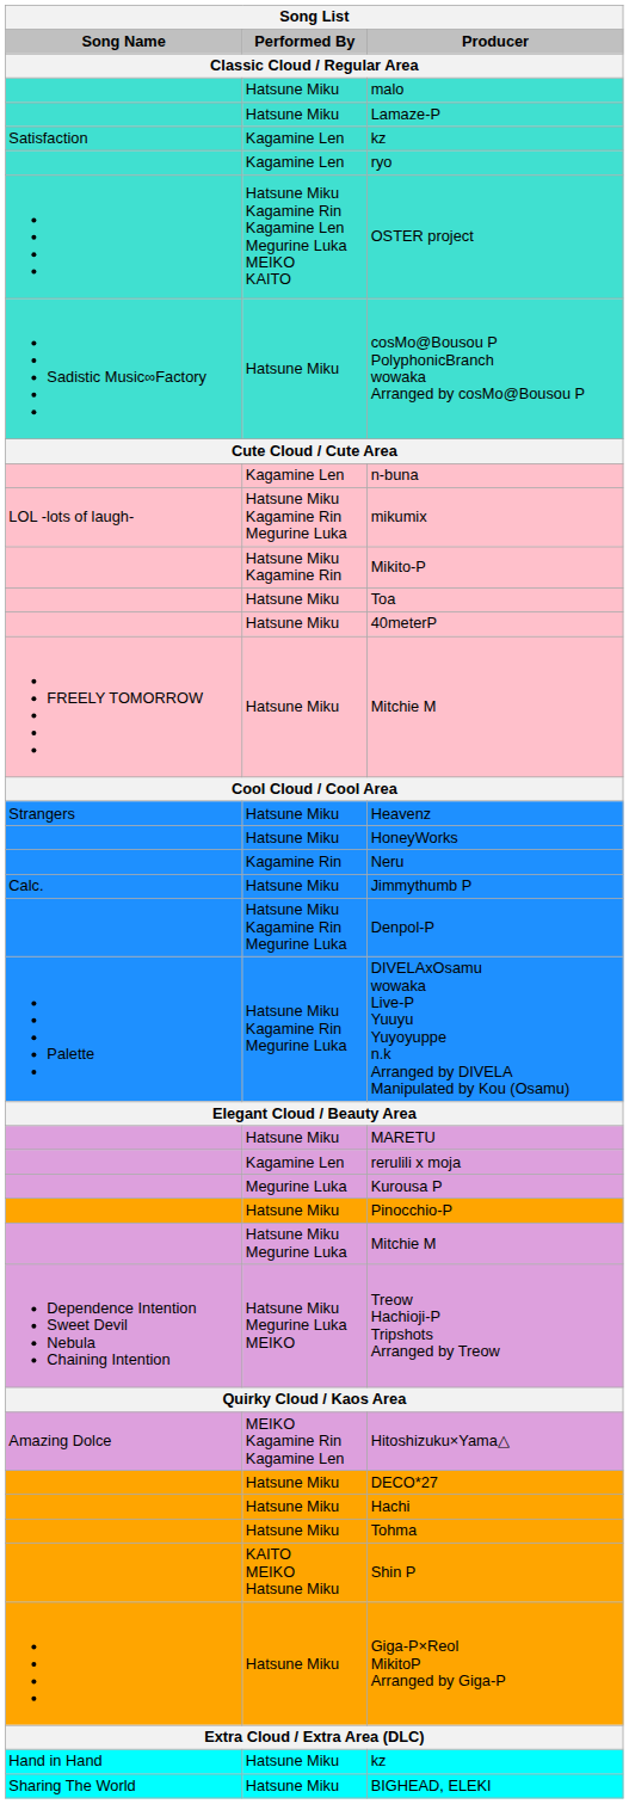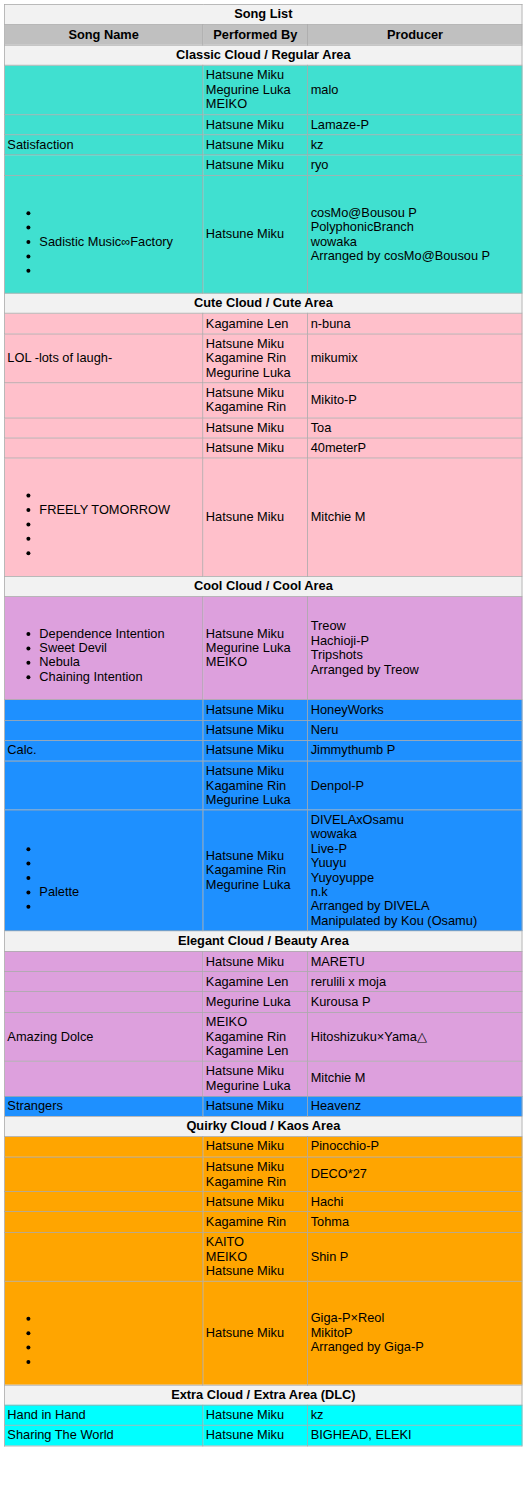 <table class="wikitable">
 <tr>
 <th colspan="3" style="width: 40em">Song List</th>
 </tr>
 <tr>
 <th style="background:silver;">Song Name</th>
 <th style="background:silver;">Performed By</th>
 <th style="background:silver;">Producer</th>
 </tr>
 <tr>
 <th colspan="3"><strong>Classic Cloud / Regular Area</strong></th>
 </tr>
 <tr bgcolor="turquoise">
 <td></td>
-<td>Hatsune Miku</td>
+<td>Hatsune Miku<br>Megurine Luka<br>MEIKO</td>
 <td>malo</td>
 </tr>
 <tr bgcolor="turquoise">
 <td></td>
 <td>Hatsune Miku</td>
 <td>Lamaze-P</td>
 </tr>
 <tr bgcolor="turquoise">
 <td>Satisfaction</td>
-<td>Kagamine Len</td>
+<td>Hatsune Miku</td>
 <td>kz</td>
 </tr>
 <tr bgcolor="turquoise">
 <td></td>
-<td>Kagamine Len</td>
+<td>Hatsune Miku</td>
 <td>ryo</td>
-</tr>
-<tr bgcolor="turquoise">
-<td><br><ul><li></li><li></li><li></li><li></li></ul></td>
-<td>Hatsune Miku<br>Kagamine Rin<br>Kagamine Len<br>Megurine Luka<br>MEIKO<br>KAITO</td>
-<td>OSTER project</td>
 </tr>
 <tr bgcolor="turquoise">
 <td><br><ul><li></li><li></li><li>Sadistic Music∞Factory</li><li></li><li></li></ul></td>
 <td>Hatsune Miku</td>
 <td>cosMo@Bousou P<br>PolyphonicBranch<br>wowaka<br>Arranged by cosMo@Bousou P</td>
 </tr>
 <tr>
 <th colspan="3"><strong>Cute Cloud / Cute Area</strong></th>
 </tr>
 <tr bgcolor="Pink">
 <td></td>
 <td>Kagamine Len</td>
 <td>n-buna</td>
 </tr>
 <tr bgcolor="Pink">
 <td>LOL -lots of laugh-</td>
 <td>Hatsune Miku<br>Kagamine Rin<br>Megurine Luka</td>
 <td>mikumix</td>
 </tr>
 <tr bgcolor="Pink">
 <td></td>
 <td>Hatsune Miku<br>Kagamine Rin</td>
 <td>Mikito-P</td>
 </tr>
 <tr bgcolor="Pink">
 <td></td>
 <td>Hatsune Miku</td>
 <td>Toa</td>
 </tr>
 <tr bgcolor="Pink">
 <td></td>
 <td>Hatsune Miku</td>
 <td>40meterP</td>
 </tr>
 <tr bgcolor="Pink">
 <td><br><ul><li></li><li>FREELY TOMORROW</li><li></li><li></li><li></li></ul></td>
 <td>Hatsune Miku</td>
 <td>Mitchie M</td>
 </tr>
 <tr>
 <th colspan="3"><strong>Cool Cloud / Cool Area</strong></th>
 </tr>
-<tr bgcolor="dodgerblue">
-<td>Strangers</td>
-<td>Hatsune Miku</td>
-<td>Heavenz</td>
+<tr bgcolor="plum">
+<td><br><ul><li>Dependence Intention</li><li>Sweet Devil</li><li>Nebula</li><li>Chaining Intention</li></ul></td>
+<td>Hatsune Miku<br>Megurine Luka<br>MEIKO</td>
+<td>Treow<br>Hachioji-P<br>Tripshots<br>Arranged by Treow</td>
 </tr>
 <tr bgcolor="dodgerblue">
 <td></td>
 <td>Hatsune Miku</td>
 <td>HoneyWorks</td>
 </tr>
 <tr bgcolor="dodgerblue">
 <td></td>
-<td>Kagamine Rin</td>
+<td>Hatsune Miku</td>
 <td>Neru</td>
 </tr>
 <tr bgcolor="dodgerblue">
 <td>Calc.</td>
 <td>Hatsune Miku</td>
 <td>Jimmythumb P</td>
 </tr>
 <tr bgcolor="dodgerblue">
 <td></td>
 <td>Hatsune Miku<br>Kagamine Rin<br>Megurine Luka</td>
 <td>Denpol-P</td>
 </tr>
 <tr bgcolor="dodgerblue">
 <td><br><ul><li></li><li></li><li></li><li>Palette</li><li></li></ul></td>
 <td>Hatsune Miku<br>Kagamine Rin<br>Megurine Luka</td>
 <td>DIVELAxOsamu<br>wowaka<br>Live-P<br>Yuuyu<br>Yuyoyuppe<br>n.k<br>Arranged by DIVELA<br>Manipulated by Kou (Osamu)</td>
 </tr>
 <tr>
 <th colspan="3"><strong>Elegant Cloud / Beauty Area</strong></th>
 </tr>
 <tr bgcolor="plum">
 <td></td>
 <td>Hatsune Miku</td>
 <td>MARETU</td>
 </tr>
 <tr bgcolor="plum">
 <td></td>
 <td>Kagamine Len</td>
 <td>rerulili x moja</td>
 </tr>
 <tr bgcolor="plum">
 <td></td>
 <td>Megurine Luka</td>
 <td>Kurousa P</td>
 </tr>
-<tr bgcolor="orange">
-<td></td>
-<td>Hatsune Miku</td>
-<td>Pinocchio-P</td>
+<tr bgcolor="plum">
+<td>Amazing Dolce</td>
+<td>MEIKO<br>Kagamine Rin<br>Kagamine Len</td>
+<td>Hitoshizuku×Yama△</td>
 </tr>
 <tr bgcolor="plum">
 <td></td>
 <td>Hatsune Miku<br>Megurine Luka</td>
 <td>Mitchie M</td>
 </tr>
-<tr bgcolor="plum">
-<td><br><ul><li>Dependence Intention</li><li>Sweet Devil</li><li>Nebula</li><li>Chaining Intention</li></ul></td>
-<td>Hatsune Miku<br>Megurine Luka<br>MEIKO</td>
-<td>Treow<br>Hachioji-P<br>Tripshots<br>Arranged by Treow</td>
+<tr bgcolor="dodgerblue">
+<td>Strangers</td>
+<td>Hatsune Miku</td>
+<td>Heavenz</td>
 </tr>
 <tr>
 <th colspan="3"><strong>Quirky Cloud / Kaos Area</strong></th>
 </tr>
-<tr bgcolor="plum">
-<td>Amazing Dolce</td>
-<td>MEIKO<br>Kagamine Rin<br>Kagamine Len</td>
-<td>Hitoshizuku×Yama△</td>
+<tr bgcolor="orange">
+<td></td>
+<td>Hatsune Miku</td>
+<td>Pinocchio-P</td>
 </tr>
 <tr bgcolor="orange">
 <td></td>
-<td>Hatsune Miku</td>
+<td>Hatsune Miku<br>Kagamine Rin</td>
 <td>DECO*27</td>
 </tr>
 <tr bgcolor="orange">
 <td></td>
 <td>Hatsune Miku</td>
 <td>Hachi</td>
 </tr>
 <tr bgcolor="orange">
 <td></td>
-<td>Hatsune Miku</td>
+<td>Kagamine Rin</td>
 <td>Tohma</td>
 </tr>
 <tr bgcolor="orange">
 <td></td>
 <td>KAITO<br>MEIKO<br>Hatsune Miku</td>
 <td>Shin P</td>
 </tr>
 <tr bgcolor="orange">
 <td><br><ul><li></li><li></li><li></li><li></li></ul></td>
 <td>Hatsune Miku</td>
 <td>Giga-P×Reol<br>MikitoP<br>Arranged by Giga-P</td>
 </tr>
 <tr>
 <th colspan="3"><strong>Extra Cloud / Extra Area (DLC)</strong></th>
 </tr>
 <tr bgcolor="cyan">
 <td>Hand in Hand</td>
 <td>Hatsune Miku</td>
 <td>kz</td>
 </tr>
 <tr bgcolor="cyan">
 <td>Sharing The World</td>
 <td>Hatsune Miku</td>
 <td>BIGHEAD, ELEKI</td>
 </tr>
 </table>
